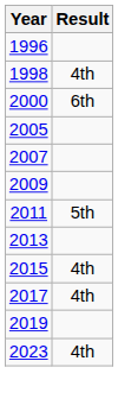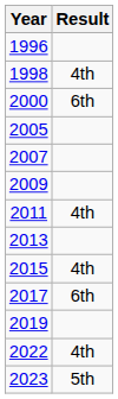 <table class="wikitable" style="text-align:center">
 <tr>
 <th>Year</th>
 <th>Result</th>
 </tr>
 <tr>
 <td><a href='#'>1996</a></td>
 <td></td>
 </tr>
 <tr>
 <td><a href='#'>1998</a></td>
 <td>4th</td>
 </tr>
 <tr>
 <td><a href='#'>2000</a></td>
 <td>6th</td>
 </tr>
 <tr>
 <td><a href='#'>2005</a></td>
 <td></td>
 </tr>
 <tr>
 <td><a href='#'>2007</a></td>
 <td></td>
 </tr>
 <tr>
 <td><a href='#'>2009</a></td>
 <td></td>
 </tr>
 <tr>
 <td><a href='#'>2011</a></td>
-<td>5th</td>
+<td>4th</td>
 </tr>
 <tr>
 <td><a href='#'>2013</a></td>
 <td></td>
 </tr>
 <tr>
 <td><a href='#'>2015</a></td>
 <td>4th</td>
 </tr>
 <tr>
 <td><a href='#'>2017</a></td>
-<td>4th</td>
+<td>6th</td>
 </tr>
 <tr>
 <td><a href='#'>2019</a></td>
 <td></td>
 </tr>
 <tr>
-<td><a href='#'>2023</a></td>
+<td><a href='#'>2022</a></td>
 <td>4th</td>
 </tr>
+<tr>
+<td><a href='#'>2023</a></td>
+<td>5th</td>
+</tr>
 </table>
